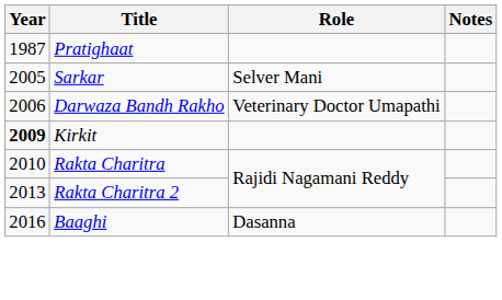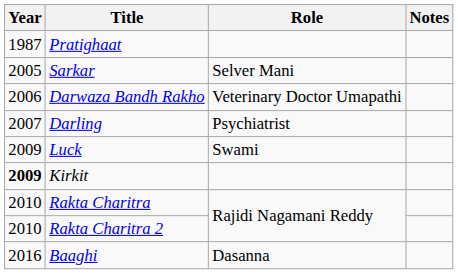 <table class="wikitable plainrowheaders sortable">
 <tr>
 <th scope="col">Year</th>
 <th scope="col">Title</th>
 <th scope="col">Role</th>
 <th scope="col" class="unsortable">Notes</th>
 </tr>
 <tr>
 <td>1987</td>
 <td><em><a href='#'>Pratighaat</a></em></td>
 <td></td>
 <td></td>
 </tr>
 <tr>
 <td>2005</td>
 <td><em><a href='#'>Sarkar</a></em></td>
 <td>Selver Mani</td>
 <td></td>
 </tr>
 <tr>
 <td>2006</td>
 <td><em><a href='#'>Darwaza Bandh Rakho</a></em></td>
 <td>Veterinary Doctor Umapathi</td>
 <td></td>
 </tr>
 <tr>
+<td>2007</td>
+<td><em><a href='#'>Darling</a></em></td>
+<td>Psychiatrist</td>
+<td></td>
+</tr>
+<tr>
+<td>2009</td>
+<td><em><a href='#'>Luck</a></em></td>
+<td>Swami</td>
+<td></td>
+</tr>
+<tr>
 <td><strong>2009</strong></td>
 <td><em>Kirkit</em></td>
 <td></td>
 <td></td>
 </tr>
 <tr>
 <td>2010</td>
 <td><em><a href='#'>Rakta Charitra</a></em></td>
 <td rowspan="2">Rajidi Nagamani Reddy</td>
 <td></td>
 </tr>
 <tr>
-<td>2013</td>
+<td>2010</td>
 <td><em><a href='#'>Rakta Charitra 2</a></em></td>
 <td></td>
 </tr>
 <tr>
 <td>2016</td>
 <td><em><a href='#'>Baaghi</a></em></td>
 <td>Dasanna</td>
 <td></td>
 </tr>
 </table>
